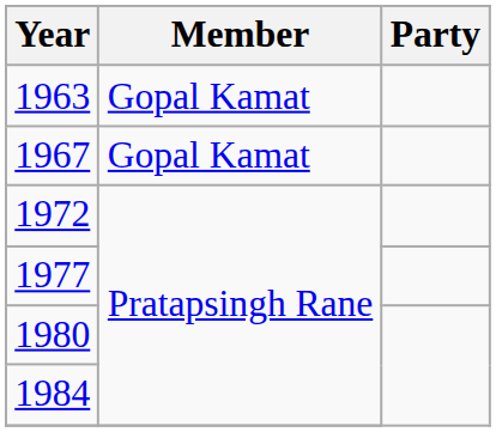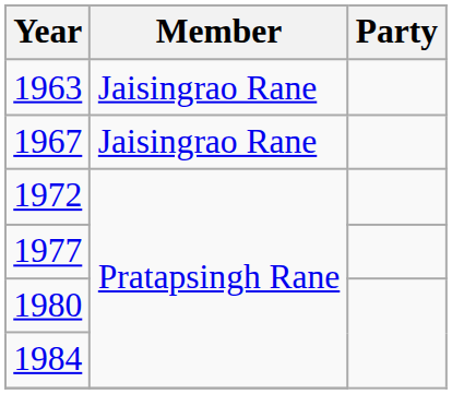 <table class="wikitable sortable">
 <tr>
 <th>Year</th>
 <th>Member</th>
 <th colspan="2">Party</th>
 </tr>
 <tr>
 <td><a href='#'>1963</a></td>
-<td><a href='#'>Gopal Kamat</a></td>
+<td><a href='#'>Jaisingrao Rane</a></td>
 <td></td>
 </tr>
 <tr>
 <td><a href='#'>1967</a></td>
-<td><a href='#'>Gopal Kamat</a></td>
+<td><a href='#'>Jaisingrao Rane</a></td>
 <td></td>
 </tr>
 <tr>
 <td><a href='#'>1972</a></td>
 <td rowspan=4><a href='#'>Pratapsingh Rane</a></td>
 </tr>
 <tr>
 <td><a href='#'>1977</a></td>
 <td></td>
 </tr>
 <tr>
 <td><a href='#'>1980</a></td>
 </tr>
 <tr>
 <td><a href='#'>1984</a></td>
 </tr>
 <tr>
 </tr>
 </table>
